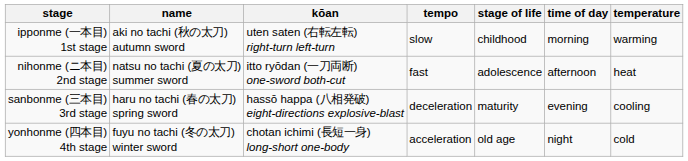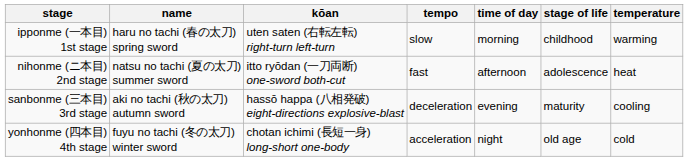 <table class="wikitable" style="margin:1em auto;">
 <tr>
 <th>stage</th>
 <th>name</th>
 <th>kōan</th>
 <th>tempo</th>
+<th>time of day</th>
 <th>stage of life</th>
-<th>time of day</th>
 <th>temperature</th>
 </tr>
 <tr>
 <td align="right">ipponme (一本目)<br>1st stage</td>
-<td>aki no tachi (秋の太刀)<br>autumn sword</td>
+<td>haru no tachi (春の太刀)<br>spring sword</td>
 <td>uten saten (右転左転)<br><em>right-turn left-turn</em></td>
 <td>slow</td>
+<td>morning</td>
 <td>childhood</td>
-<td>morning</td>
 <td>warming</td>
 </tr>
 <tr>
 <td align="right">nihonme (ニ本目)<br>2nd stage</td>
 <td>natsu no tachi (夏の太刀)<br>summer sword</td>
 <td>itto ryōdan (一刀両断)<br><em>one-sword both-cut</em></td>
 <td>fast</td>
+<td>afternoon</td>
 <td>adolescence</td>
-<td>afternoon</td>
 <td>heat</td>
 </tr>
 <tr>
 <td align="right">sanbonme (三本目)<br>3rd stage</td>
-<td>haru no tachi (春の太刀)<br>spring sword</td>
+<td>aki no tachi (秋の太刀)<br>autumn sword</td>
 <td>hassō happa (八相発破)<br><em>eight-directions explosive-blast</em></td>
 <td>deceleration</td>
+<td>evening</td>
 <td>maturity</td>
-<td>evening</td>
 <td>cooling</td>
 </tr>
 <tr>
 <td align="right">yonhonme (四本目)<br>4th stage</td>
 <td>fuyu no tachi (冬の太刀)<br>winter sword</td>
 <td>chotan ichimi (長短一身)<br><em>long-short one-body</em></td>
 <td>acceleration</td>
+<td>night</td>
 <td>old age</td>
-<td>night</td>
 <td>cold</td>
 </tr>
 </table>
